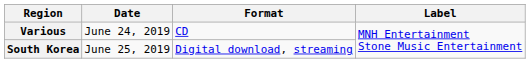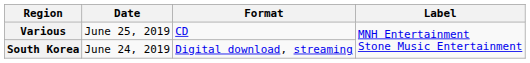 <table class="wikitable plainrowheaders">
 <tr>
 <th>Region</th>
 <th>Date</th>
 <th>Format</th>
 <th>Label</th>
 </tr>
 <tr>
 <th scope="row">Various</th>
-<td>June 24, 2019</td>
+<td>June 25, 2019</td>
 <td><a href='#'>CD</a></td>
 <td rowspan="2"><a href='#'>MNH Entertainment</a><br><a href='#'>Stone Music Entertainment</a></td>
 </tr>
 <tr>
 <th scope="row">South Korea</th>
-<td>June 25, 2019</td>
+<td>June 24, 2019</td>
 <td><a href='#'>Digital download</a>, <a href='#'>streaming</a></td>
 </tr>
 </table>
